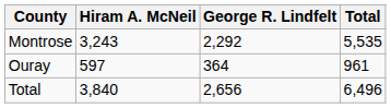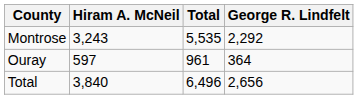 <table class="wikitable mw-collapsible">
 <tr>
 <th>County</th>
 <th>Hiram A. McNeil</th>
+<th>Total</th>
 <th>George R. Lindfelt</th>
-<th>Total</th>
 </tr>
 <tr>
 <td>Montrose</td>
 <td>3,243</td>
+<td>5,535</td>
 <td>2,292</td>
-<td>5,535</td>
 </tr>
 <tr>
 <td>Ouray</td>
 <td>597</td>
+<td>961</td>
 <td>364</td>
-<td>961</td>
 </tr>
 <tr>
 <td>Total</td>
 <td>3,840</td>
+<td>6,496</td>
 <td>2,656</td>
-<td>6,496</td>
 </tr>
 </table>
